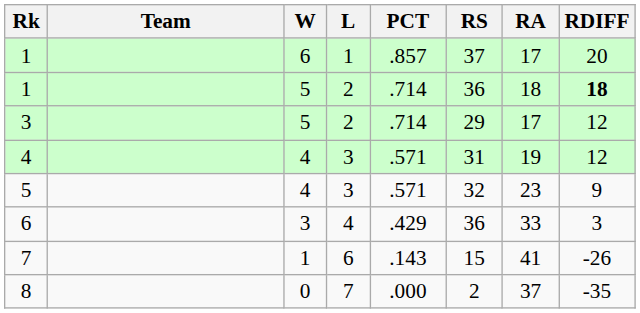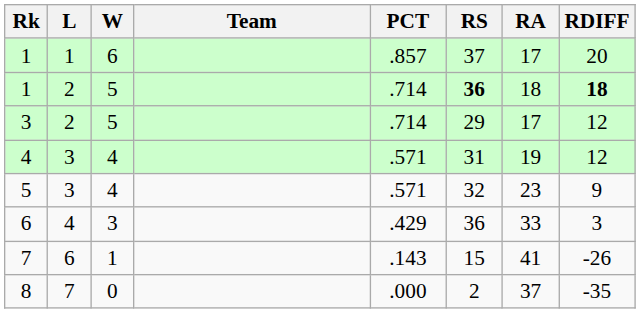 <table class=wikitable style=text-align:center>
 <tr>
 <th width=25>Rk</th>
+<th width=25>L</th>
+<th width=25>W</th>
 <th width=170>Team</th>
-<th width=25>W</th>
-<th width=25>L</th>
 <th width=50>PCT</th>
 <th width=35>RS</th>
 <th width=35>RA</th>
 <th width=50>RDIFF</th>
 </tr>
 <tr bgcolor=ccffcc>
 <td>1</td>
+<td>1</td>
+<td>6</td>
 <td style="text-align:left;"></td>
-<td>6</td>
-<td>1</td>
 <td>.857</td>
 <td>37</td>
 <td>17</td>
 <td>20</td>
 </tr>
 <tr bgcolor=ccffcc>
 <td>1</td>
+<td>2</td>
+<td>5</td>
 <td style="text-align:left;"></td>
-<td>5</td>
-<td>2</td>
 <td>.714</td>
-<td>36</td>
+<td><strong>36</strong></td>
 <td>18</td>
 <td><strong>18</strong></td>
 </tr>
 <tr bgcolor=ccffcc>
 <td>3</td>
+<td>2</td>
+<td>5</td>
 <td style="text-align:left;"></td>
-<td>5</td>
-<td>2</td>
 <td>.714</td>
 <td>29</td>
 <td>17</td>
 <td>12</td>
 </tr>
 <tr bgcolor=ccffcc>
 <td>4</td>
+<td>3</td>
+<td>4</td>
 <td style="text-align:left;"></td>
-<td>4</td>
-<td>3</td>
 <td>.571</td>
 <td>31</td>
 <td>19</td>
 <td>12</td>
 </tr>
 <tr>
 <td>5</td>
+<td>3</td>
+<td>4</td>
 <td style="text-align:left;"></td>
-<td>4</td>
-<td>3</td>
 <td>.571</td>
 <td>32</td>
 <td>23</td>
 <td>9</td>
 </tr>
 <tr>
 <td>6</td>
+<td>4</td>
+<td>3</td>
 <td style="text-align:left;"></td>
-<td>3</td>
-<td>4</td>
 <td>.429</td>
 <td>36</td>
 <td>33</td>
 <td>3</td>
 </tr>
 <tr>
 <td>7</td>
+<td>6</td>
+<td>1</td>
 <td style="text-align:left;"></td>
-<td>1</td>
-<td>6</td>
 <td>.143</td>
 <td>15</td>
 <td>41</td>
 <td>-26</td>
 </tr>
 <tr>
 <td>8</td>
+<td>7</td>
+<td>0</td>
 <td style="text-align:left;"></td>
-<td>0</td>
-<td>7</td>
 <td>.000</td>
 <td>2</td>
 <td>37</td>
 <td>-35</td>
 </tr>
 </table>
